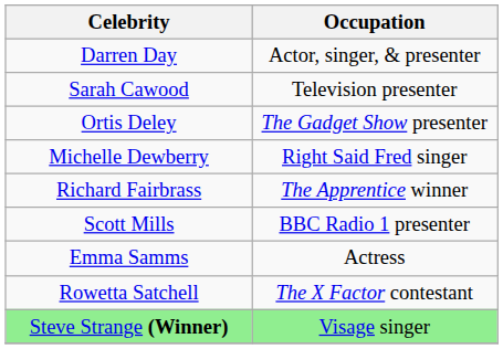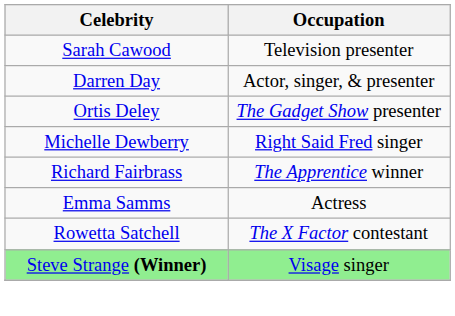 <table class="wikitable" style="margin:auto; text-align:center; font-size:95%;">
 <tr bgcolor="#CCCCCC" align="center">
 <th width="175"><strong>Celebrity</strong></th>
 <th width="175"><strong>Occupation</strong></th>
 </tr>
 <tr>
+<td><a href='#'>Sarah Cawood</a></td>
+<td align="center">Television presenter</td>
+</tr>
+<tr>
 <td><a href='#'>Darren Day</a></td>
 <td align="center">Actor, singer, & presenter</td>
-</tr>
-<tr>
-<td><a href='#'>Sarah Cawood</a></td>
-<td align="center">Television presenter</td>
 </tr>
 <tr>
 <td><a href='#'>Ortis Deley</a></td>
 <td align="center"><em><a href='#'>The Gadget Show</a></em> presenter</td>
 </tr>
 <tr>
 <td><a href='#'>Michelle Dewberry</a></td>
 <td align="center"><a href='#'>Right Said Fred</a> singer</td>
 </tr>
 <tr>
 <td><a href='#'>Richard Fairbrass</a></td>
 <td align="center"><em><a href='#'>The Apprentice</a></em> winner</td>
-</tr>
-<tr>
-<td><a href='#'>Scott Mills</a></td>
-<td align="center"><a href='#'>BBC Radio 1</a> presenter</td>
 </tr>
 <tr>
 <td><a href='#'>Emma Samms</a></td>
 <td align="center">Actress</td>
 </tr>
 <tr>
 <td><a href='#'>Rowetta Satchell</a></td>
 <td align="center"><em><a href='#'>The X Factor</a></em> contestant</td>
 </tr>
 <tr>
 <td bgcolor="lightgreen"><a href='#'>Steve Strange</a> <strong>(Winner)</strong></td>
 <td bgcolor="lightgreen" align="center"><a href='#'>Visage</a> singer</td>
 </tr>
 <tr>
 </tr>
 </table>
